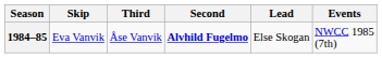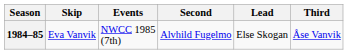 <table class="wikitable">
 <tr>
 <th scope="col">Season</th>
 <th scope="col">Skip</th>
-<th scope="col">Third</th>
+<th scope="col">Events</th>
 <th scope="col">Second</th>
 <th scope="col">Lead</th>
-<th scope="col">Events</th>
+<th scope="col">Third</th>
 </tr>
 <tr>
 <th scope="row">1984–85</th>
 <td><a href='#'>Eva Vanvik</a></td>
+<td><a href='#'>NWCC</a> 1985 <br> (7th)</td>
+<td><a href='#'>Alvhild Fugelmo</a></td>
+<td>Else Skogan</td>
 <td><a href='#'>Åse Vanvik</a></td>
-<td><strong><a href='#'>Alvhild Fugelmo</a></strong></td>
-<td>Else Skogan</td>
-<td><a href='#'>NWCC</a> 1985 <br> (7th)</td>
 </tr>
 </table>
